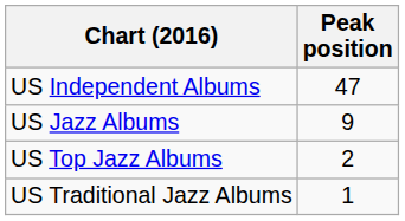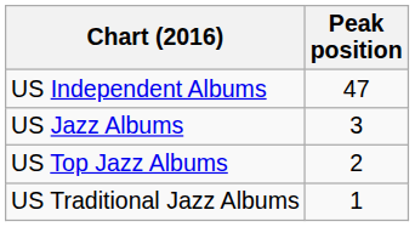 <table class="wikitable sortable">
 <tr>
 <th>Chart (2016)</th>
 <th>Peak<br>position</th>
 </tr>
 <tr>
 <td>US <a href='#'>Independent Albums</a></td>
 <td align="center">47</td>
 </tr>
 <tr>
 <td>US <a href='#'>Jazz Albums</a></td>
-<td align="center">9</td>
+<td align="center">3</td>
 </tr>
 <tr>
 <td>US <a href='#'>Top Jazz Albums</a></td>
 <td align="center">2</td>
 </tr>
 <tr>
 <td>US Traditional Jazz Albums</td>
 <td align="center">1</td>
 </tr>
 </table>
